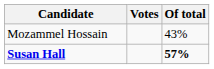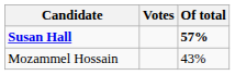 <table class="wikitable">
 <tr>
 <th style="width:150px;">Candidate</th>
 <th>Votes</th>
 <th>Of total</th>
 </tr>
+<tr style="font-weight:bold;">
+<td><a href='#'>Susan Hall</a></td>
+<td style="text-align:center;"></td>
+<td>57%</td>
+</tr>
 <tr>
 <td>Mozammel Hossain</td>
 <td style="text-align:center;"></td>
 <td>43%</td>
 </tr>
-<tr style="font-weight:bold;">
-<td><a href='#'>Susan Hall</a></td>
-<td style="text-align:center;"></td>
-<td>57%</td>
-</tr>
 </table>
